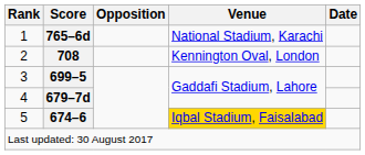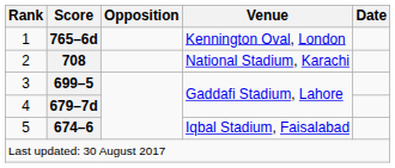 <table class="wikitable plainrowheaders sortable">
 <tr>
 <th scope="col">Rank</th>
 <th scope="col">Score</th>
 <th scope="col">Opposition</th>
 <th scope="col">Venue</th>
 <th scope="col">Date</th>
 </tr>
 <tr>
 <td align=center>1</td>
 <th scope="row">765–6d</th>
 <td></td>
-<td><a href='#'>National Stadium</a>, <a href='#'>Karachi</a></td>
+<td><a href='#'>Kennington Oval</a>, <a href='#'>London</a></td>
 <td></td>
 </tr>
 <tr>
 <td align=center>2</td>
 <th scope="row">708</th>
 <td></td>
-<td><a href='#'>Kennington Oval</a>, <a href='#'>London</a></td>
+<td><a href='#'>National Stadium</a>, <a href='#'>Karachi</a></td>
 <td></td>
 </tr>
 <tr>
 <td align=center>3</td>
 <th scope="row">699–5</th>
 <td rowspan=3></td>
 <td rowspan=2><a href='#'>Gaddafi Stadium</a>, <a href='#'>Lahore</a></td>
 <td></td>
 </tr>
 <tr>
 <td align=center>4</td>
 <th scope="row">679–7d</th>
 <td></td>
 </tr>
 <tr>
 <td align=center>5</td>
 <th scope="row">674–6</th>
-<td style="background: gold;"><a href='#'>Iqbal Stadium</a>, <a href='#'>Faisalabad</a></td>
+<td><a href='#'>Iqbal Stadium</a>, <a href='#'>Faisalabad</a></td>
 <td></td>
 </tr>
 <tr class=sortbottom>
 <td colspan=5><small>Last updated: 30 August 2017</small></td>
 </tr>
 </table>
